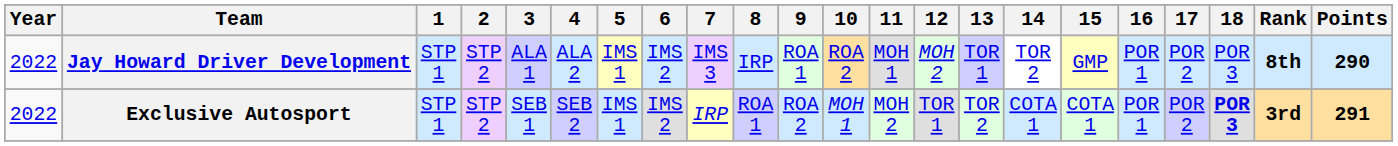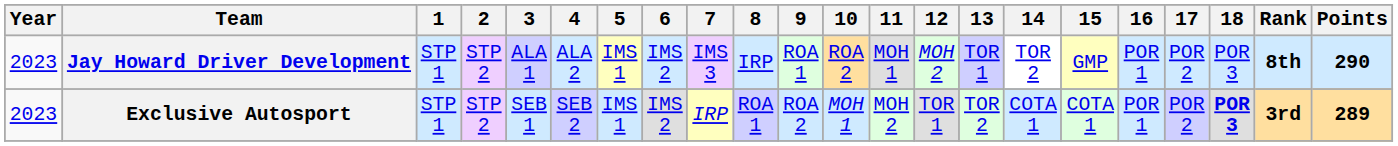 <table class="wikitable" style="text-align:center; font-size:85%">
 <tr>
 <th>Year</th>
 <th>Team</th>
 <th>1</th>
 <th>2</th>
 <th>3</th>
 <th>4</th>
 <th>5</th>
 <th>6</th>
 <th>7</th>
 <th>8</th>
 <th>9</th>
 <th>10</th>
 <th>11</th>
 <th>12</th>
 <th>13</th>
 <th>14</th>
 <th>15</th>
 <th>16</th>
 <th>17</th>
 <th>18</th>
 <th>Rank</th>
 <th>Points</th>
 </tr>
 <tr>
-<td><a href='#'>2022</a></td>
+<td><a href='#'>2023</a></td>
 <th nowrap><a href='#'>Jay Howard Driver Development</a></th>
 <td style="background:#CFEAFF;"><a href='#'>STP<br>1</a><br></td>
 <td style="background:#EFCFFF;"><a href='#'>STP<br>2</a><br></td>
 <td style="background:#CFCFFF;"><a href='#'>ALA<br>1</a><br></td>
 <td style="background:#CFEAFF;"><a href='#'>ALA<br>2</a><br></td>
 <td style="background:#FFFFBF;"><a href='#'>IMS<br>1</a><br></td>
 <td style="background:#CFEAFF;"><a href='#'>IMS<br>2</a><br></td>
 <td style="background:#EFCFFF;"><a href='#'>IMS<br>3</a><br></td>
 <td style="background:#CFEAFF;"><a href='#'>IRP</a><br></td>
 <td style="background:#DFFFDF;"><a href='#'>ROA<br>1</a><br></td>
 <td style="background:#FFDF9F;"><a href='#'>ROA<br>2</a><br></td>
 <td style="background:#DFDFDF;"><a href='#'>MOH<br>1</a><br></td>
 <td style="background:#DFFFDF;"><em><a href='#'>MOH<br>2</a></em><br></td>
 <td style="background:#CFCFFF;"><a href='#'>TOR<br>1</a><br></td>
 <td style="background:#FFFFFF;"><a href='#'>TOR<br>2</a><br></td>
 <td style="background:#FFFFBF;"><a href='#'>GMP</a><br></td>
 <td style="background:#CFEAFF;"><a href='#'>POR<br>1</a><br></td>
 <td style="background:#CFEAFF;"><a href='#'>POR<br>2</a><br></td>
 <td style="background:#CFEAFF;"><a href='#'>POR<br>3</a><br></td>
 <th style="background:#CFEAFF;">8th</th>
 <th style="background:#CFEAFF;">290</th>
 </tr>
 <tr>
-<td><a href='#'>2022</a></td>
+<td><a href='#'>2023</a></td>
 <th nowrap>Exclusive Autosport</th>
 <td style="background:#CFEAFF;"><a href='#'>STP<br>1</a><br></td>
 <td style="background:#EFCFFF;"><a href='#'>STP<br>2</a><br></td>
 <td style="background:#CFEAFF;"><a href='#'>SEB<br>1</a><br></td>
 <td style="background:#CFCFFF;"><a href='#'>SEB<br>2</a><br></td>
 <td style="background:#CFEAFF;"><a href='#'>IMS<br>1</a><br></td>
 <td style="background:#DFDFDF;"><a href='#'>IMS<br>2</a><br></td>
 <td style="background:#FFFFBF;"><em><a href='#'>IRP</a></em><br></td>
 <td style="background:#CFCFFF;"><a href='#'>ROA<br>1</a><br></td>
 <td style="background:#CFEAFF;"><a href='#'>ROA<br>2</a><br></td>
 <td style="background:#CFEAFF;"><em><a href='#'>MOH<br>1</a></em><br></td>
 <td style="background:#DFFFDF;"><a href='#'>MOH<br>2</a><br></td>
 <td style="background:#DFDFDF;"><a href='#'>TOR<br>1</a><br></td>
 <td style="background:#DFFFDF;"><a href='#'>TOR<br>2</a><br></td>
 <td style="background:#CFEAFF;"><a href='#'>COTA<br>1</a><br></td>
 <td style="background:#DFFFDF;"><a href='#'>COTA<br>1</a><br></td>
 <td style="background:#CFEAFF;"><a href='#'>POR<br>1</a><br></td>
 <td style="background:#CFCFFF;"><a href='#'>POR<br>2</a><br></td>
 <td style="background:#DFDFDF;"><strong><a href='#'>POR<br>3</a><br></strong></td>
 <th style="background:#FFDF9F;">3rd</th>
-<th style="background:#FFDF9F;">291</th>
+<th style="background:#FFDF9F;">289</th>
 </tr>
 </table>
